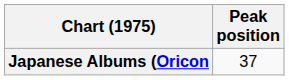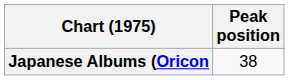 <table class="wikitable sortable plainrowheaders" style="text-align:center;">
 <tr>
 <th>Chart (1975)</th>
 <th>Peak<br>position</th>
 </tr>
 <tr>
 <th scope="row">Japanese Albums (<a href='#'>Oricon</a></th>
-<td>37</td>
+<td>38</td>
 </tr>
 </table>
